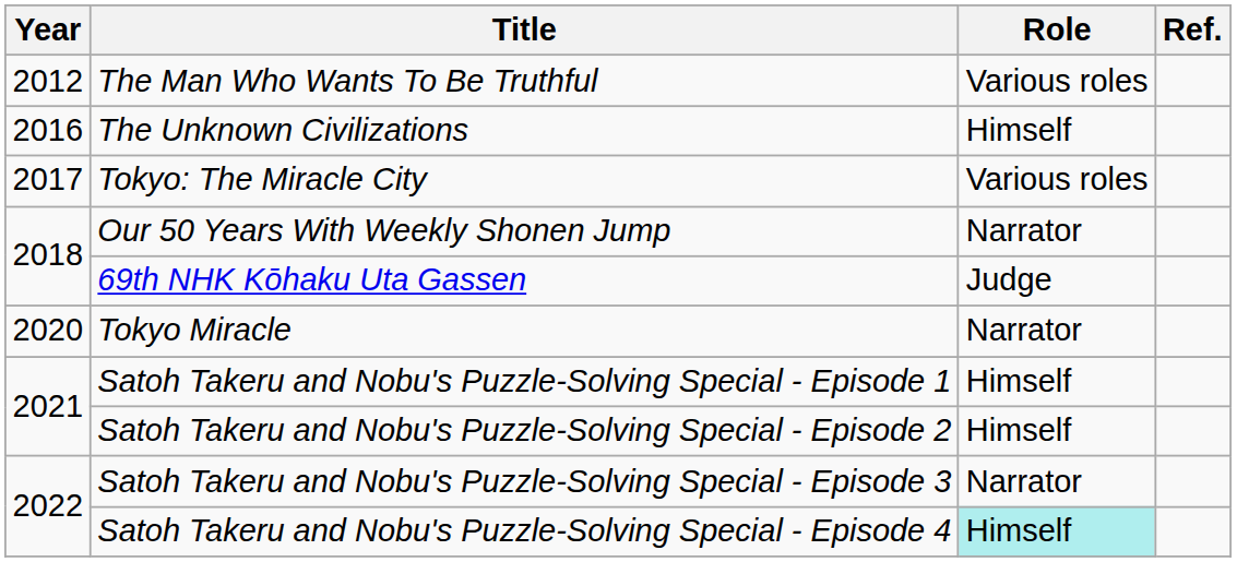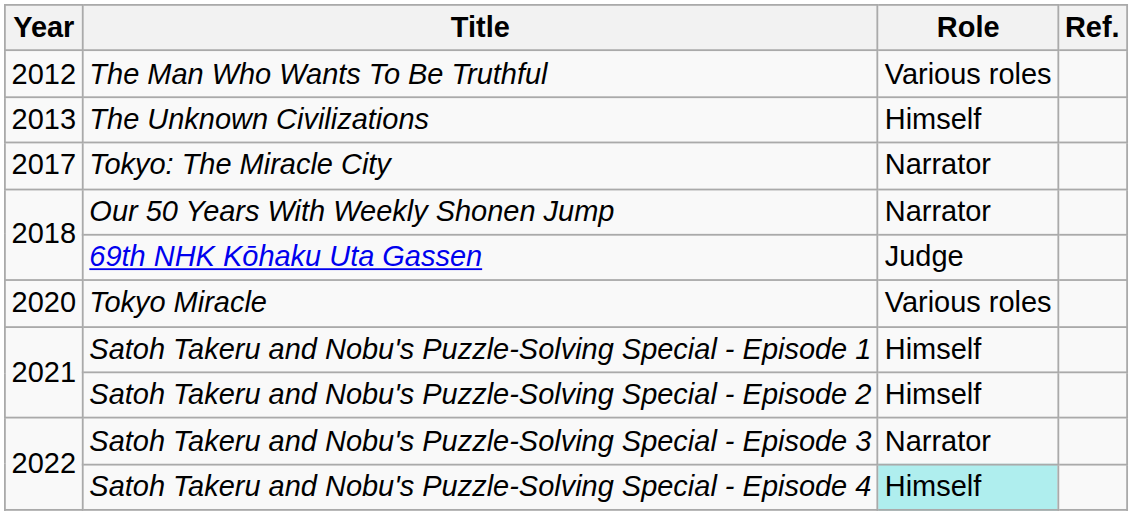 <table class="wikitable">
 <tr>
 <th>Year</th>
 <th>Title</th>
 <th>Role</th>
 <th>Ref.</th>
 </tr>
 <tr>
 <td>2012</td>
 <td><em>The Man Who Wants To Be Truthful</em></td>
 <td>Various roles</td>
 <td></td>
 </tr>
 <tr>
-<td>2016</td>
+<td>2013</td>
 <td><em>The Unknown Civilizations</em></td>
 <td>Himself</td>
 <td></td>
 </tr>
 <tr>
 <td>2017</td>
 <td><em>Tokyo: The Miracle City</em></td>
-<td>Various roles</td>
+<td>Narrator</td>
 <td></td>
 </tr>
 <tr>
 <td rowspan=2>2018</td>
 <td><em>Our 50 Years With Weekly Shonen Jump</em></td>
 <td>Narrator</td>
 <td></td>
 </tr>
 <tr>
 <td><em><a href='#'>69th NHK Kōhaku Uta Gassen</a></em></td>
 <td>Judge</td>
 <td></td>
 </tr>
 <tr>
 <td>2020</td>
 <td><em>Tokyo Miracle</em></td>
-<td>Narrator</td>
+<td>Various roles</td>
 <td></td>
 </tr>
 <tr>
 <td rowspan=2>2021</td>
 <td><em>Satoh Takeru and Nobu's Puzzle-Solving Special - Episode 1</em></td>
 <td>Himself</td>
 <td></td>
 </tr>
 <tr>
 <td><em>Satoh Takeru and Nobu's Puzzle-Solving Special - Episode 2</em></td>
 <td>Himself</td>
 <td></td>
 </tr>
 <tr>
 <td rowspan=2>2022</td>
 <td><em>Satoh Takeru and Nobu's Puzzle-Solving Special - Episode 3</em></td>
 <td>Narrator</td>
 <td></td>
 </tr>
 <tr>
 <td><em>Satoh Takeru and Nobu's Puzzle-Solving Special - Episode 4</em></td>
 <td style="background: paleturquoise;">Himself</td>
 <td></td>
 </tr>
 </table>
